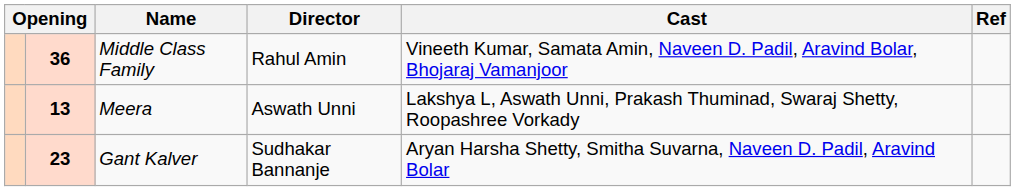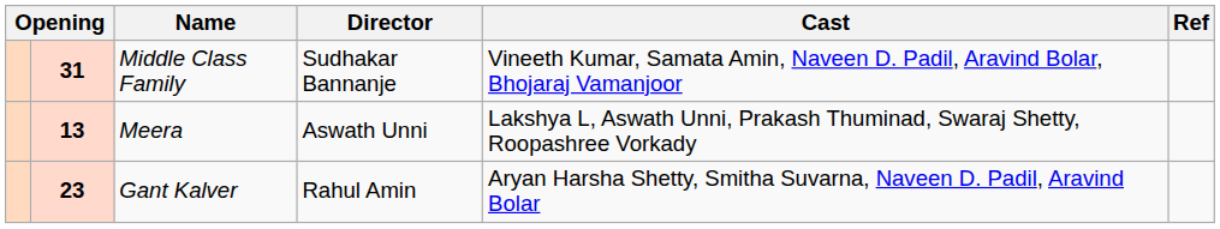 <table class="wikitable sortable">
 <tr>
 <th colspan="2" style="width:9%;">Opening</th>
 <th>Name</th>
 <th>Director</th>
 <th>Cast</th>
 <th>Ref</th>
 </tr>
 <tr JAN!>
 <td rowspan="1" style="text-align:center;background:#ffdabf;"><strong></strong></td>
-<td rowspan="1" style="text-align:center;background:#ffdacc;"><strong>36</strong></td>
+<td rowspan="1" style="text-align:center;background:#ffdacc;"><strong>31</strong></td>
 <td><em>Middle Class Family</em></td>
-<td>Rahul Amin</td>
+<td>Sudhakar Bannanje</td>
 <td>Vineeth Kumar, Samata Amin, <a href='#'>Naveen D. Padil</a>, <a href='#'>Aravind Bolar</a>, <a href='#'>Bhojaraj Vamanjoor</a></td>
 <td></td>
 </tr>
 <tr APR!>
 <td rowspan="1" style="text-align:center;background:#ffdabf;"><strong></strong></td>
 <td rowspan="1" style="text-align:center;background:#ffdacc;"><strong>13</strong></td>
 <td><em>Meera</em></td>
 <td>Aswath Unni</td>
 <td>Lakshya L, Aswath Unni,  Prakash Thuminad, Swaraj Shetty, Roopashree Vorkady</td>
 <td></td>
 </tr>
 <tr>
 <td rowspan="1" style="text-align:center;background:#ffdabf;"><strong></strong></td>
 <td rowspan="1" style="text-align:center;background:#ffdacc;"><strong>23</strong></td>
 <td><em>Gant Kalver</em></td>
-<td>Sudhakar Bannanje</td>
+<td>Rahul Amin</td>
 <td>Aryan Harsha Shetty, Smitha Suvarna, <a href='#'>Naveen D. Padil</a>, <a href='#'>Aravind Bolar</a></td>
 <td></td>
 </tr>
 </table>
